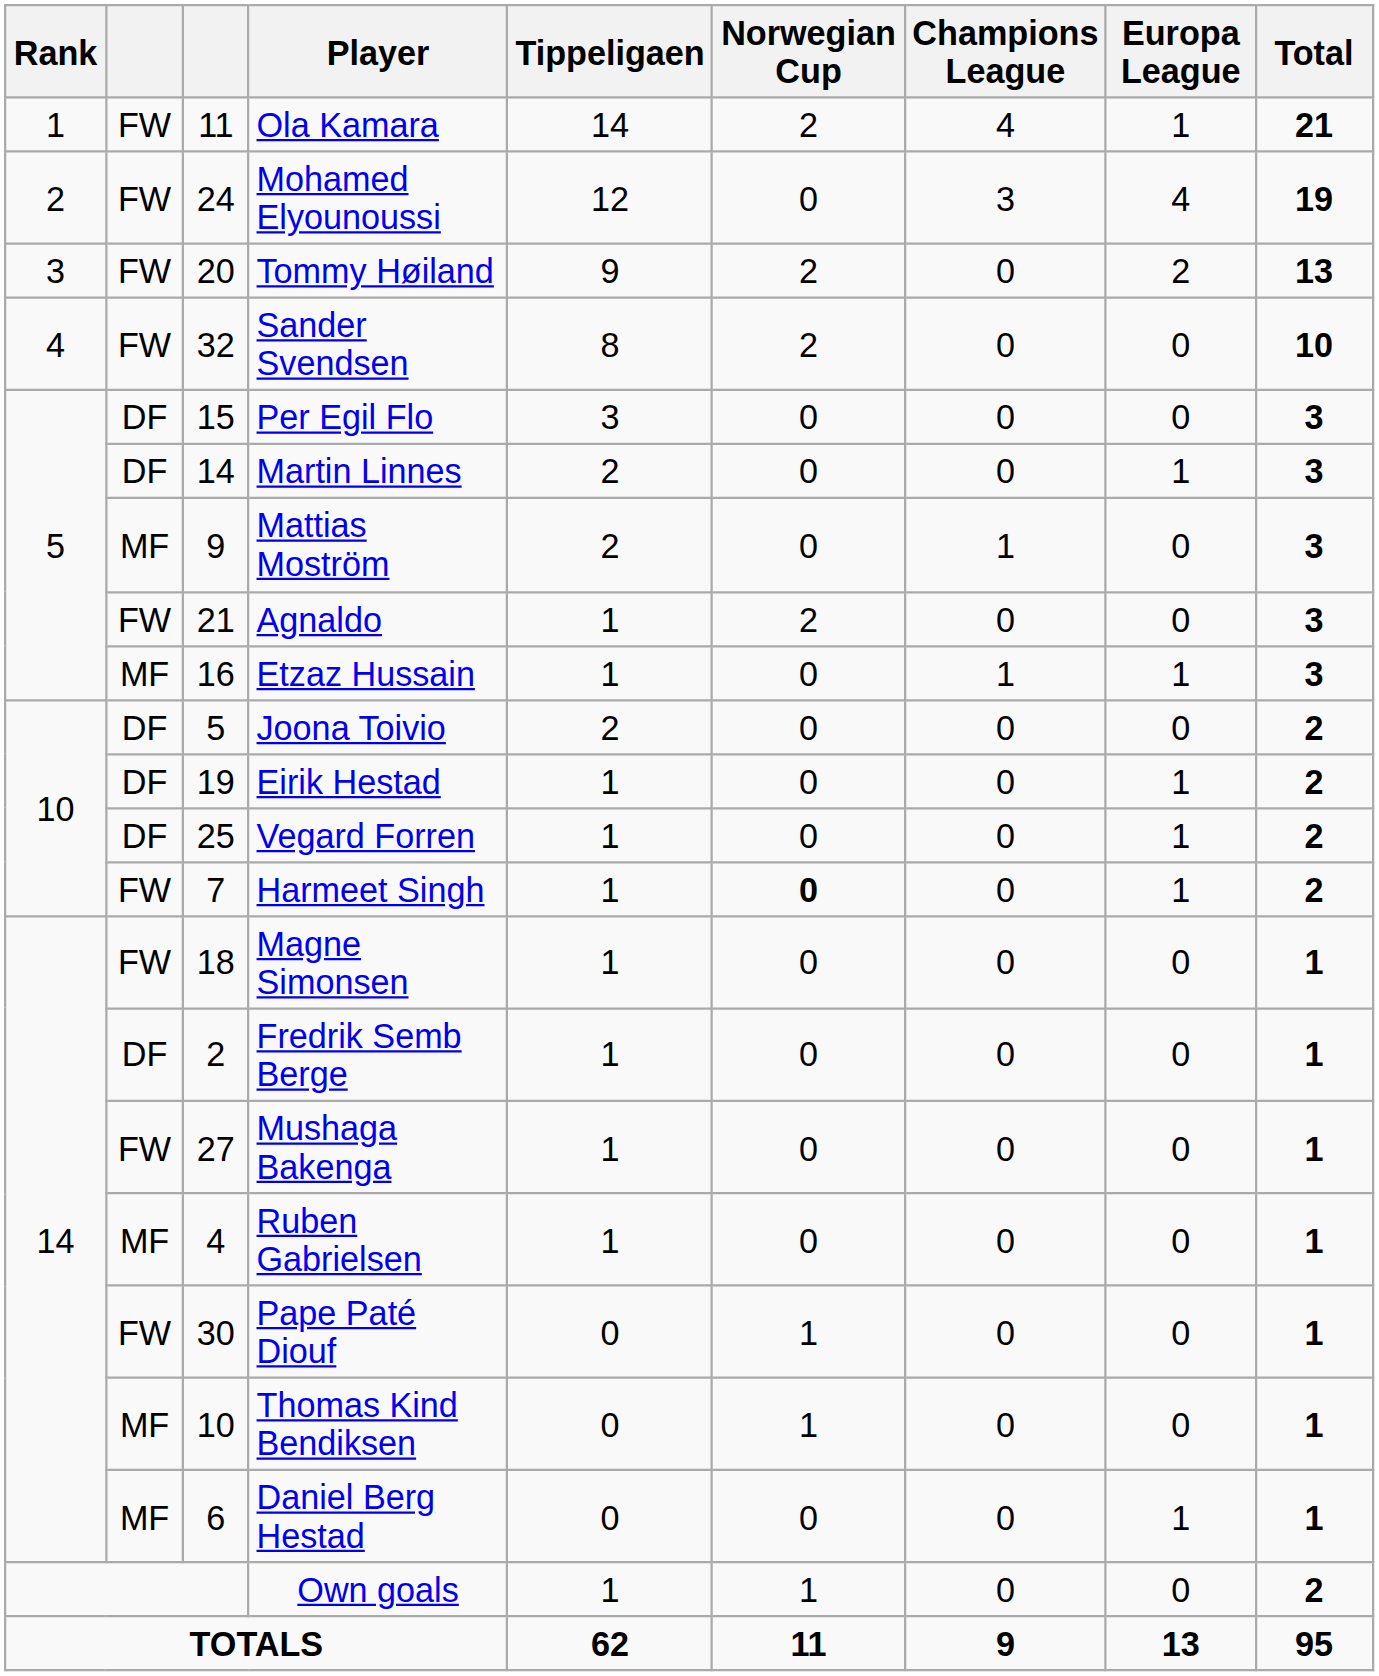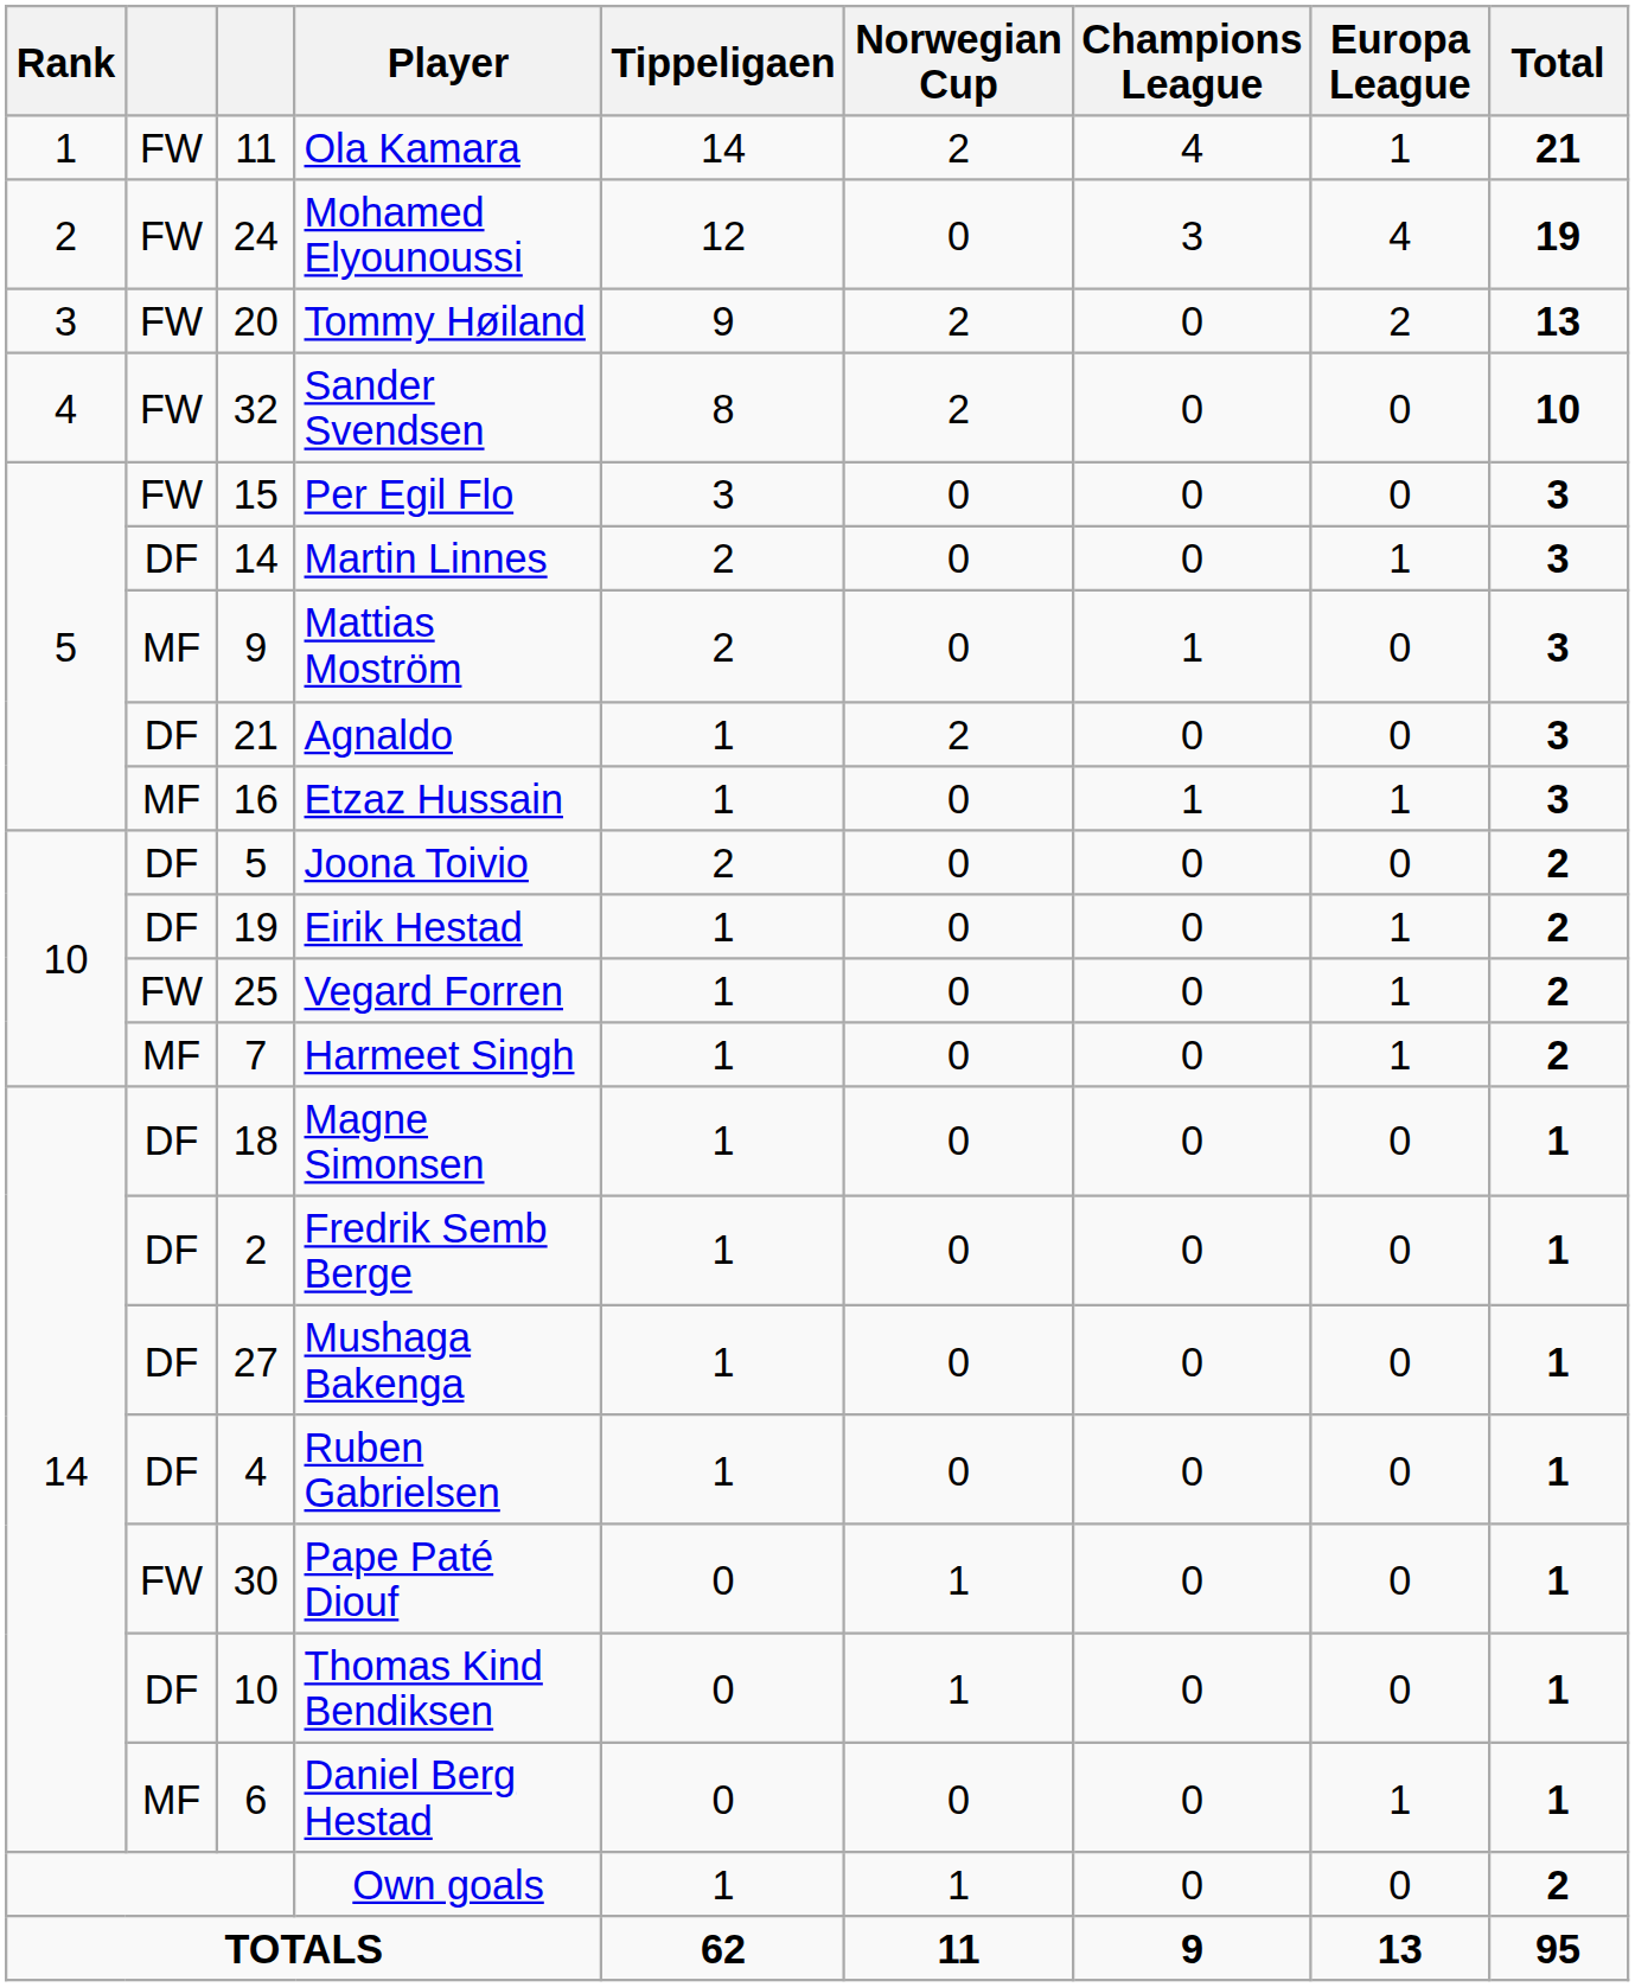 <table class="wikitable" style="font-size: 95%; text-align: center;">
 <tr>
 <th width=40>Rank</th>
 <th width=40></th>
 <th width=40></th>
 <th width=200>Player</th>
 <th width=80>Tippeligaen</th>
 <th width=80>Norwegian Cup</th>
 <th width=80>Champions League</th>
 <th width=80>Europa League</th>
 <th width=80>Total</th>
 </tr>
 <tr>
 <td>1</td>
 <td>FW</td>
 <td>11</td>
 <td align=left> <a href='#'>Ola Kamara</a></td>
 <td>14</td>
 <td>2</td>
 <td>4</td>
 <td>1</td>
 <td><strong>21</strong></td>
 </tr>
 <tr>
 <td>2</td>
 <td>FW</td>
 <td>24</td>
 <td align=left> <a href='#'>Mohamed Elyounoussi</a></td>
 <td>12</td>
 <td>0</td>
 <td>3</td>
 <td>4</td>
 <td><strong>19</strong></td>
 </tr>
 <tr>
 <td>3</td>
 <td>FW</td>
 <td>20</td>
 <td align=left> <a href='#'>Tommy Høiland</a></td>
 <td>9</td>
 <td>2</td>
 <td>0</td>
 <td>2</td>
 <td><strong>13</strong></td>
 </tr>
 <tr>
 <td>4</td>
 <td>FW</td>
 <td>32</td>
 <td align=left> <a href='#'>Sander Svendsen</a></td>
 <td>8</td>
 <td>2</td>
 <td>0</td>
 <td>0</td>
 <td><strong>10</strong></td>
 </tr>
 <tr>
 <td rowspan="5">5</td>
-<td>DF</td>
+<td>FW</td>
 <td>15</td>
 <td align=left> <a href='#'>Per Egil Flo</a></td>
 <td>3</td>
 <td>0</td>
 <td>0</td>
 <td>0</td>
 <td><strong>3</strong></td>
 </tr>
 <tr>
 <td>DF</td>
 <td>14</td>
 <td align=left> <a href='#'>Martin Linnes</a></td>
 <td>2</td>
 <td>0</td>
 <td>0</td>
 <td>1</td>
 <td><strong>3</strong></td>
 </tr>
 <tr>
 <td>MF</td>
 <td>9</td>
 <td align=left> <a href='#'>Mattias Moström</a></td>
 <td>2</td>
 <td>0</td>
 <td>1</td>
 <td>0</td>
 <td><strong>3</strong></td>
 </tr>
 <tr>
-<td>FW</td>
+<td>DF</td>
 <td>21</td>
 <td align=left> <a href='#'>Agnaldo</a></td>
 <td>1</td>
 <td>2</td>
 <td>0</td>
 <td>0</td>
 <td><strong>3</strong></td>
 </tr>
 <tr>
 <td>MF</td>
 <td>16</td>
 <td align=left> <a href='#'>Etzaz Hussain</a></td>
 <td>1</td>
 <td>0</td>
 <td>1</td>
 <td>1</td>
 <td><strong>3</strong></td>
 </tr>
 <tr>
 <td rowspan="4">10</td>
 <td>DF</td>
 <td>5</td>
 <td align=left> <a href='#'>Joona Toivio</a></td>
 <td>2</td>
 <td>0</td>
 <td>0</td>
 <td>0</td>
 <td><strong>2</strong></td>
 </tr>
 <tr>
 <td>DF</td>
 <td>19</td>
 <td align=left> <a href='#'>Eirik Hestad</a></td>
 <td>1</td>
 <td>0</td>
 <td>0</td>
 <td>1</td>
 <td><strong>2</strong></td>
 </tr>
 <tr>
-<td>DF</td>
+<td>FW</td>
 <td>25</td>
 <td align=left> <a href='#'>Vegard Forren</a></td>
 <td>1</td>
 <td>0</td>
 <td>0</td>
 <td>1</td>
 <td><strong>2</strong></td>
 </tr>
 <tr>
-<td>FW</td>
+<td>MF</td>
 <td>7</td>
 <td align=left> <a href='#'>Harmeet Singh</a></td>
 <td>1</td>
-<td><strong>0</strong></td>
+<td>0</td>
 <td>0</td>
 <td>1</td>
 <td><strong>2</strong></td>
 </tr>
 <tr>
 <td rowspan="7">14</td>
-<td>FW</td>
+<td>DF</td>
 <td>18</td>
 <td align=left> <a href='#'>Magne Simonsen</a></td>
 <td>1</td>
 <td>0</td>
 <td>0</td>
 <td>0</td>
 <td><strong>1</strong></td>
 </tr>
 <tr>
 <td>DF</td>
 <td>2</td>
 <td align=left> <a href='#'>Fredrik Semb Berge</a></td>
 <td>1</td>
 <td>0</td>
 <td>0</td>
 <td>0</td>
 <td><strong>1</strong></td>
 </tr>
 <tr>
-<td>FW</td>
+<td>DF</td>
 <td>27</td>
 <td align=left> <a href='#'>Mushaga Bakenga</a></td>
 <td>1</td>
 <td>0</td>
 <td>0</td>
 <td>0</td>
 <td><strong>1</strong></td>
 </tr>
 <tr>
-<td>MF</td>
+<td>DF</td>
 <td>4</td>
 <td align=left> <a href='#'>Ruben Gabrielsen</a></td>
 <td>1</td>
 <td>0</td>
 <td>0</td>
 <td>0</td>
 <td><strong>1</strong></td>
 </tr>
 <tr>
 <td>FW</td>
 <td>30</td>
 <td align=left> <a href='#'>Pape Paté Diouf</a></td>
 <td>0</td>
 <td>1</td>
 <td>0</td>
 <td>0</td>
 <td><strong>1</strong></td>
 </tr>
 <tr>
-<td>MF</td>
+<td>DF</td>
 <td>10</td>
 <td align=left> <a href='#'>Thomas Kind Bendiksen</a></td>
 <td>0</td>
 <td>1</td>
 <td>0</td>
 <td>0</td>
 <td><strong>1</strong></td>
 </tr>
 <tr>
 <td>MF</td>
 <td>6</td>
 <td align=left> <a href='#'>Daniel Berg Hestad</a></td>
 <td>0</td>
 <td>0</td>
 <td>0</td>
 <td>1</td>
 <td><strong>1</strong></td>
 </tr>
 <tr>
 <td colspan="3"></td>
 <td><a href='#'>Own goals</a></td>
 <td>1</td>
 <td>1</td>
 <td>0</td>
 <td>0</td>
 <td><strong>2</strong></td>
 </tr>
 <tr>
 <td colspan="4"><strong>TOTALS</strong></td>
 <td><strong>62</strong></td>
 <td><strong>11</strong></td>
 <td><strong>9</strong></td>
 <td><strong>13</strong></td>
 <td><strong>95</strong></td>
 </tr>
 </table>
